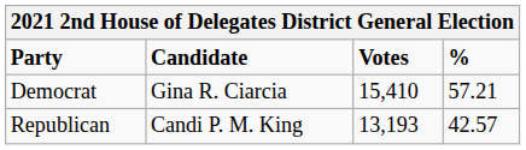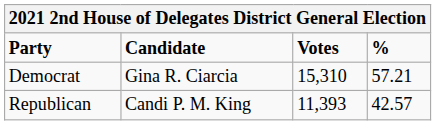 <table class="wikitable">
 <tr>
 <th colspan="4">2021 2nd House of Delegates District General Election</th>
 </tr>
 <tr>
 <td><strong>Party</strong></td>
 <td><strong>Candidate</strong></td>
 <td><strong>Votes</strong></td>
 <td><strong>%</strong></td>
 </tr>
 <tr>
 <td>Democrat</td>
 <td>Gina R. Ciarcia</td>
-<td>15,410</td>
+<td>15,310</td>
 <td>57.21</td>
 </tr>
 <tr>
 <td>Republican</td>
 <td>Candi P. M. King</td>
-<td>13,193</td>
+<td>11,393</td>
 <td>42.57</td>
 </tr>
 </table>
